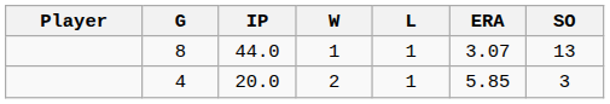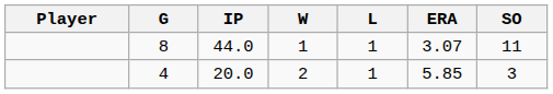 <table class="wikitable sortable">
 <tr>
 <th bgcolor="#DDDDFF" width="16%">Player</th>
 <th bgcolor="#DDDDFF" width="9%">G</th>
 <th bgcolor="#DDDDFF" width="9%">IP</th>
 <th bgcolor="#DDDDFF" width="9%">W</th>
 <th bgcolor="#DDDDFF" width="9%">L</th>
 <th bgcolor="#DDDDFF" width="9%">ERA</th>
 <th bgcolor="#DDDDFF" width="9%">SO</th>
 </tr>
 <tr align="center">
 <td></td>
 <td>8</td>
 <td>44.0</td>
 <td>1</td>
 <td>1</td>
 <td>3.07</td>
-<td>13</td>
+<td>11</td>
 </tr>
 <tr align="center">
 <td></td>
 <td>4</td>
 <td>20.0</td>
 <td>2</td>
 <td>1</td>
 <td>5.85</td>
 <td>3</td>
 </tr>
 </table>
